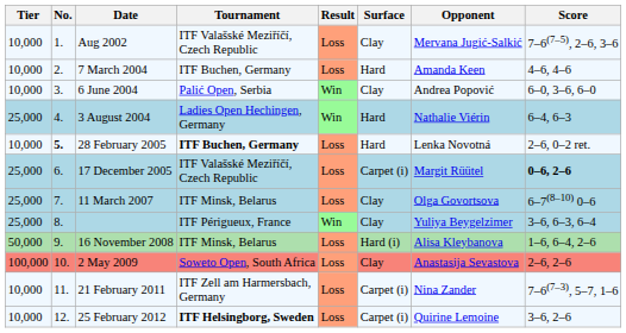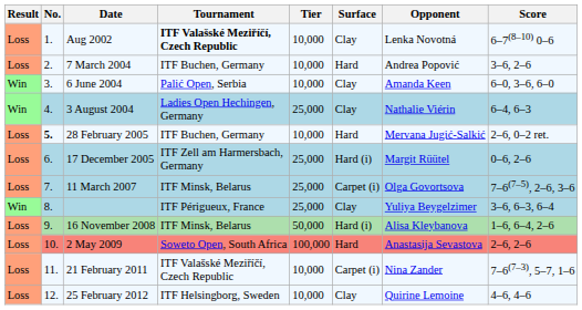 <table class="wikitable sortable" style="font-size:97%">
 <tr>
-<th>Tier</th>
+<th>Result</th>
 <th>No.</th>
 <th>Date</th>
 <th>Tournament</th>
-<th>Result</th>
+<th>Tier</th>
 <th>Surface</th>
 <th>Opponent</th>
 <th class="unsortable">Score</th>
 </tr>
 <tr style="background:#f0f8ff;">
-<td>10,000</td>
+<td bgcolor=#FFA07A>Loss</td>
 <td>1.</td>
 <td>Aug 2002</td>
-<td>ITF Valašské Meziříčí, <br>Czech Republic</td>
-<td bgcolor=#FFA07A>Loss</td>
+<td><strong>ITF Valašské Meziříčí, <br>Czech Republic</strong></td>
+<td>10,000</td>
 <td>Clay</td>
-<td> <a href='#'>Mervana Jugić-Salkić</a></td>
-<td>7–6<sup>(7–5)</sup>, 2–6, 3–6</td>
+<td> Lenka Novotná</td>
+<td>6–7<sup>(8–10)</sup> 0–6</td>
 </tr>
 <tr style="background:#f0f8ff;">
-<td>10,000</td>
+<td bgcolor=#FFA07A>Loss</td>
 <td>2.</td>
 <td>7 March 2004</td>
 <td>ITF Buchen, Germany</td>
-<td bgcolor=#FFA07A>Loss</td>
+<td>10,000</td>
 <td>Hard</td>
-<td> <a href='#'>Amanda Keen</a></td>
-<td>4–6, 4–6</td>
+<td> Andrea Popović</td>
+<td>3–6, 2–6</td>
 </tr>
 <tr style="background:#f0f8ff;">
-<td>10,000</td>
+<td bgcolor=98FB98>Win</td>
 <td>3.</td>
 <td>6 June 2004</td>
 <td><a href='#'>Palić Open</a>, Serbia</td>
-<td bgcolor=98FB98>Win</td>
+<td>10,000</td>
 <td>Clay</td>
-<td> Andrea Popović</td>
+<td> <a href='#'>Amanda Keen</a></td>
 <td>6–0, 3–6, 6–0</td>
 </tr>
 <tr style="background:lightblue;">
-<td>25,000</td>
+<td bgcolor=98FB98>Win</td>
 <td>4.</td>
 <td>3 August 2004</td>
 <td><a href='#'>Ladies Open Hechingen</a>, <br>Germany</td>
-<td bgcolor=98FB98>Win</td>
-<td>Hard</td>
+<td>25,000</td>
+<td>Clay</td>
 <td> <a href='#'>Nathalie Viérin</a></td>
 <td>6–4, 6–3</td>
 </tr>
 <tr style="background:#f0f8ff;">
-<td>10,000</td>
+<td bgcolor=#FFA07A>Loss</td>
 <td><strong>5.</strong></td>
 <td>28 February 2005</td>
-<td><strong>ITF Buchen, Germany</strong></td>
-<td bgcolor=#FFA07A>Loss</td>
+<td>ITF Buchen, Germany</td>
+<td>10,000</td>
 <td>Hard</td>
-<td> Lenka Novotná</td>
+<td> <a href='#'>Mervana Jugić-Salkić</a></td>
 <td>2–6, 0–2 ret.</td>
 </tr>
 <tr style="background:lightblue;">
-<td>25,000</td>
+<td bgcolor=#FFA07A>Loss</td>
 <td>6.</td>
 <td>17 December 2005</td>
-<td>ITF Valašské Meziříčí, <br>Czech Republic</td>
-<td bgcolor=#FFA07A>Loss</td>
-<td>Carpet (i)</td>
+<td>ITF Zell am Harmersbach, <br>Germany</td>
+<td>25,000</td>
+<td>Hard (i)</td>
 <td> <a href='#'>Margit Rüütel</a></td>
-<td><strong>0–6, 2–6</strong></td>
+<td>0–6, 2–6</td>
 </tr>
 <tr style="background:lightblue;">
-<td>25,000</td>
+<td bgcolor=#FFA07A>Loss</td>
 <td>7.</td>
 <td>11 March 2007</td>
 <td>ITF Minsk, Belarus</td>
-<td bgcolor=#FFA07A>Loss</td>
-<td>Clay</td>
+<td>25,000</td>
+<td>Carpet (i)</td>
 <td> <a href='#'>Olga Govortsova</a></td>
-<td>6–7<sup>(8–10)</sup> 0–6</td>
+<td>7–6<sup>(7–5)</sup>, 2–6, 3–6</td>
 </tr>
 <tr style="background:lightblue;">
-<td>25,000</td>
+<td bgcolor="98FB98">Win</td>
 <td>8.</td>
 <td></td>
 <td>ITF Périgueux, France</td>
-<td bgcolor="98FB98">Win</td>
+<td>25,000</td>
 <td>Clay</td>
 <td> <a href='#'>Yuliya Beygelzimer</a></td>
 <td>3–6, 6–3, 6–4</td>
 </tr>
 <tr style="background:#addfad;">
-<td>50,000</td>
+<td bgcolor=#FFA07A>Loss</td>
 <td>9.</td>
 <td>16 November 2008</td>
 <td>ITF Minsk, Belarus</td>
-<td bgcolor=#FFA07A>Loss</td>
+<td>50,000</td>
 <td>Hard (i)</td>
 <td> <a href='#'>Alisa Kleybanova</a></td>
 <td>1–6, 6–4, 2–6</td>
 </tr>
 <tr style="background:#f88379;">
-<td>100,000</td>
+<td bgcolor=#FFA07A>Loss</td>
 <td>10.</td>
 <td>2 May 2009</td>
 <td><a href='#'>Soweto Open</a>, South Africa</td>
-<td bgcolor=#FFA07A>Loss</td>
-<td>Clay</td>
+<td>100,000</td>
+<td>Hard</td>
 <td> <a href='#'>Anastasija Sevastova</a></td>
 <td>2–6, 2–6</td>
 </tr>
 <tr style="background:#f0f8ff;">
-<td>10,000</td>
+<td bgcolor=#FFA07A>Loss</td>
 <td>11.</td>
 <td>21 February 2011</td>
-<td>ITF Zell am Harmersbach, <br>Germany</td>
-<td bgcolor=#FFA07A>Loss</td>
+<td>ITF Valašské Meziříčí, <br>Czech Republic</td>
+<td>10,000</td>
 <td>Carpet (i)</td>
 <td> <a href='#'>Nina Zander</a></td>
 <td>7–6<sup>(7–3)</sup>, 5–7, 1–6</td>
 </tr>
 <tr style="background:#f0f8ff;">
-<td>10,000</td>
+<td bgcolor=#FFA07A>Loss</td>
 <td>12.</td>
 <td>25 February 2012</td>
-<td><strong>ITF Helsingborg, Sweden</strong></td>
-<td bgcolor=#FFA07A>Loss</td>
-<td>Carpet (i)</td>
+<td>ITF Helsingborg, Sweden</td>
+<td>10,000</td>
+<td>Clay</td>
 <td> <a href='#'>Quirine Lemoine</a></td>
-<td>3–6, 2–6</td>
+<td>4–6, 4–6</td>
 </tr>
 </table>
